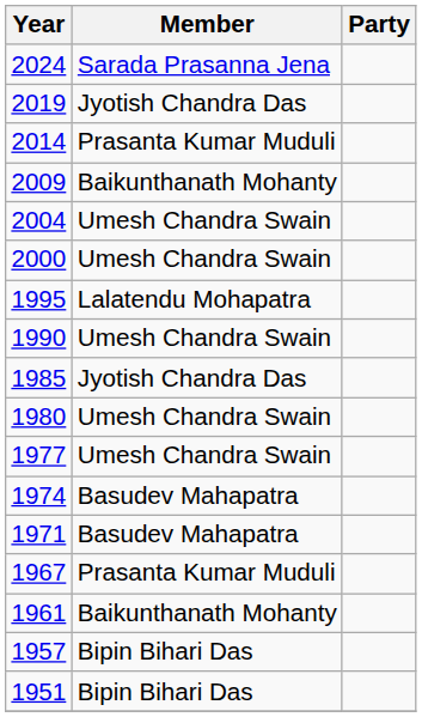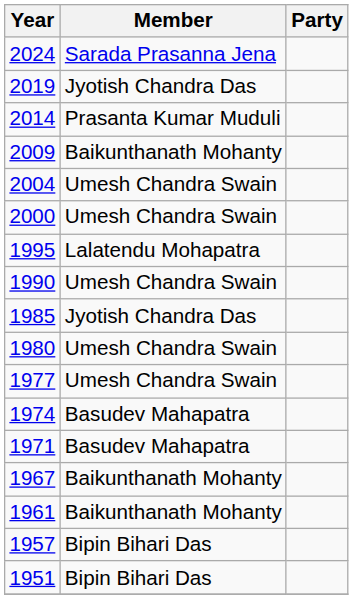 <table class="wikitable sortable">
 <tr>
 <th>Year</th>
 <th>Member</th>
 <th colspan=2>Party</th>
 </tr>
 <tr>
 <td><a href='#'>2024</a></td>
 <td><a href='#'>Sarada Prasanna Jena</a></td>
 <td></td>
 </tr>
 <tr>
 <td><a href='#'>2019</a></td>
 <td>Jyotish Chandra Das</td>
 <td></td>
 </tr>
 <tr>
 <td><a href='#'>2014</a></td>
 <td>Prasanta Kumar Muduli</td>
 <td></td>
 </tr>
 <tr>
 <td><a href='#'>2009</a></td>
 <td>Baikunthanath Mohanty</td>
 <td></td>
 </tr>
 <tr>
 <td><a href='#'>2004</a></td>
 <td>Umesh Chandra Swain</td>
 <td></td>
 </tr>
 <tr>
 <td><a href='#'>2000</a></td>
 <td>Umesh Chandra Swain</td>
 <td></td>
 </tr>
 <tr>
 <td><a href='#'>1995</a></td>
 <td>Lalatendu Mohapatra</td>
 <td></td>
 </tr>
 <tr>
 <td><a href='#'>1990</a></td>
 <td>Umesh Chandra Swain</td>
 <td></td>
 </tr>
 <tr>
 <td><a href='#'>1985</a></td>
 <td>Jyotish Chandra Das</td>
 <td></td>
 </tr>
 <tr>
 <td><a href='#'>1980</a></td>
 <td>Umesh Chandra Swain</td>
 <td></td>
 </tr>
 <tr>
 <td><a href='#'>1977</a></td>
 <td>Umesh Chandra Swain</td>
 <td></td>
 </tr>
 <tr>
 <td><a href='#'>1974</a></td>
 <td>Basudev Mahapatra</td>
 <td></td>
 </tr>
 <tr>
 <td><a href='#'>1971</a></td>
 <td>Basudev Mahapatra</td>
 <td></td>
 </tr>
 <tr>
 <td><a href='#'>1967</a></td>
-<td>Prasanta Kumar Muduli</td>
+<td>Baikunthanath Mohanty</td>
 <td></td>
 </tr>
 <tr>
 <td><a href='#'>1961</a></td>
 <td>Baikunthanath Mohanty</td>
 <td></td>
 </tr>
 <tr>
 <td><a href='#'>1957</a></td>
 <td>Bipin Bihari Das</td>
 <td></td>
 </tr>
 <tr>
 <td><a href='#'>1951</a></td>
 <td>Bipin Bihari Das</td>
 <td></td>
 </tr>
 <tr>
 </tr>
 </table>
